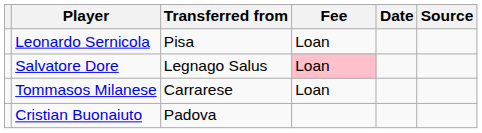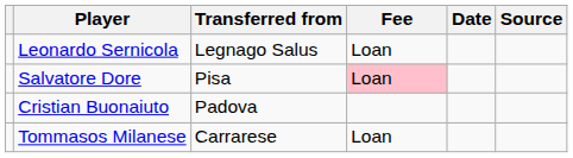 <table class="wikitable plainrowheaders sortable">
 <tr>
 <th></th>
 <th scope="col">Player</th>
 <th>Transferred from</th>
 <th style="width: 80px;">Fee</th>
 <th scope="col">Date</th>
 <th scope="col">Source</th>
 </tr>
 <tr>
 <td align="center"></td>
 <td> <a href='#'>Leonardo Sernicola</a></td>
-<td> Pisa</td>
+<td> Legnago Salus</td>
 <td>Loan</td>
 <td></td>
 <td></td>
 </tr>
 <tr>
 <td align="center"></td>
 <td> <a href='#'>Salvatore Dore</a></td>
-<td> Legnago Salus</td>
+<td> Pisa</td>
 <td style="background: pink;">Loan</td>
+<td></td>
+<td></td>
+</tr>
+<tr>
+<td align="center"></td>
+<td> <a href='#'>Cristian Buonaiuto</a></td>
+<td> Padova</td>
+<td></td>
 <td></td>
 <td></td>
 </tr>
 <tr>
 <td align="center"></td>
 <td> <a href='#'>Tommasos Milanese</a></td>
 <td> Carrarese</td>
 <td>Loan</td>
 <td></td>
 <td></td>
 </tr>
-<tr>
-<td align="center"></td>
-<td> <a href='#'>Cristian Buonaiuto</a></td>
-<td> Padova</td>
-<td></td>
-<td></td>
-<td></td>
-</tr>
 </table>
